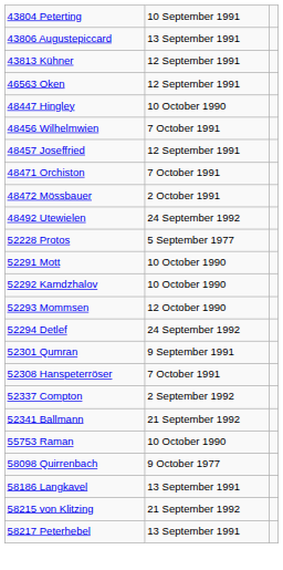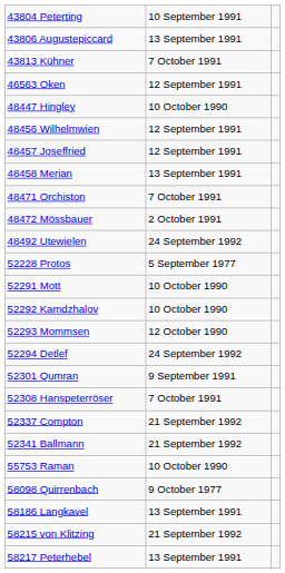 <table class="wikitable" style="font-size: 89%; float: left; width: 26em; margin-right: 1em; line-height: 1.65em">
 <tr>
 <td><a href='#'>43804 Peterting</a></td>
 <td>10 September 1991</td>
 <td> </td>
 </tr>
 <tr>
 <td><a href='#'>43806 Augustepiccard</a></td>
 <td>13 September 1991</td>
 <td> </td>
 </tr>
 <tr>
 <td><a href='#'>43813 Kühner</a></td>
-<td>12 September 1991</td>
+<td>7 October 1991</td>
 <td> </td>
 </tr>
 <tr>
 <td><a href='#'>46563 Oken</a></td>
 <td>12 September 1991</td>
 <td> </td>
 </tr>
 <tr>
 <td><a href='#'>48447 Hingley</a></td>
 <td>10 October 1990</td>
 <td> </td>
 </tr>
 <tr>
 <td><a href='#'>48456 Wilhelmwien</a></td>
-<td>7 October 1991</td>
+<td>12 September 1991</td>
 <td> </td>
 </tr>
 <tr>
 <td><a href='#'>48457 Joseffried</a></td>
 <td>12 September 1991</td>
+<td> </td>
+</tr>
+<tr>
+<td><a href='#'>48458 Merian</a></td>
+<td>13 September 1991</td>
 <td> </td>
 </tr>
 <tr>
 <td><a href='#'>48471 Orchiston</a></td>
 <td>7 October 1991</td>
 <td> </td>
 </tr>
 <tr>
 <td><a href='#'>48472 Mössbauer</a></td>
 <td>2 October 1991</td>
 <td> </td>
 </tr>
 <tr>
 <td><a href='#'>48492 Utewielen</a></td>
 <td>24 September 1992</td>
 <td> </td>
 </tr>
 <tr>
 <td><a href='#'>52228 Protos</a></td>
 <td>5 September 1977</td>
 <td></td>
 </tr>
 <tr>
 <td><a href='#'>52291 Mott</a></td>
 <td>10 October 1990</td>
 <td> </td>
 </tr>
 <tr>
 <td><a href='#'>52292 Kamdzhalov</a></td>
 <td>10 October 1990</td>
 <td> </td>
 </tr>
 <tr>
 <td><a href='#'>52293 Mommsen</a></td>
 <td>12 October 1990</td>
 <td> </td>
 </tr>
 <tr>
 <td><a href='#'>52294 Detlef</a></td>
 <td>24 September 1992</td>
 <td> </td>
 </tr>
 <tr>
 <td><a href='#'>52301 Qumran</a></td>
 <td>9 September 1991</td>
 <td> </td>
 </tr>
 <tr>
 <td><a href='#'>52308 Hanspeterröser</a></td>
 <td>7 October 1991</td>
 <td> </td>
 </tr>
 <tr>
 <td><a href='#'>52337 Compton</a></td>
-<td>2 September 1992</td>
+<td>21 September 1992</td>
 <td> </td>
 </tr>
 <tr>
 <td><a href='#'>52341 Ballmann</a></td>
 <td>21 September 1992</td>
 <td> </td>
 </tr>
 <tr>
 <td><a href='#'>55753 Raman</a></td>
 <td>10 October 1990</td>
 <td> </td>
 </tr>
 <tr>
 <td><a href='#'>58098 Quirrenbach</a></td>
 <td>9 October 1977</td>
 <td></td>
 </tr>
 <tr>
 <td><a href='#'>58186 Langkavel</a></td>
 <td>13 September 1991</td>
 <td> </td>
 </tr>
 <tr>
 <td><a href='#'>58215 von Klitzing</a></td>
 <td>21 September 1992</td>
 <td> </td>
 </tr>
 <tr>
 <td><a href='#'>58217 Peterhebel</a></td>
 <td>13 September 1991</td>
 <td> </td>
 </tr>
 </table>
